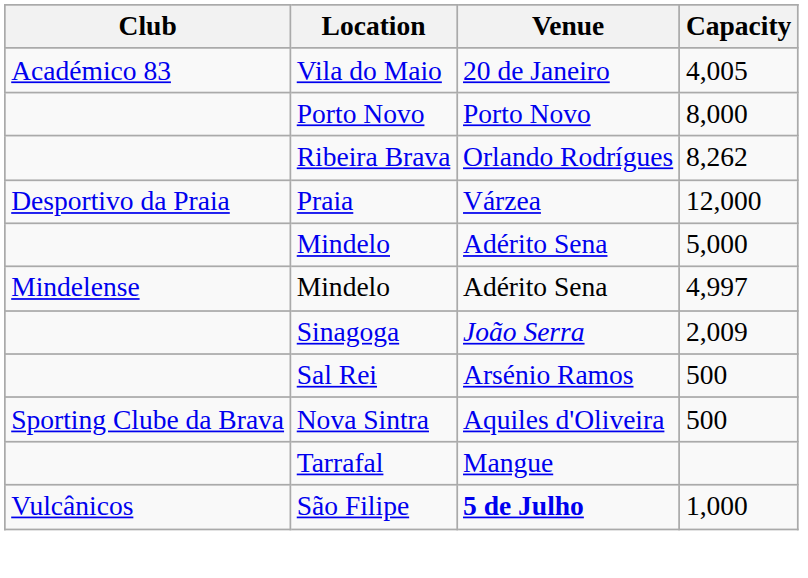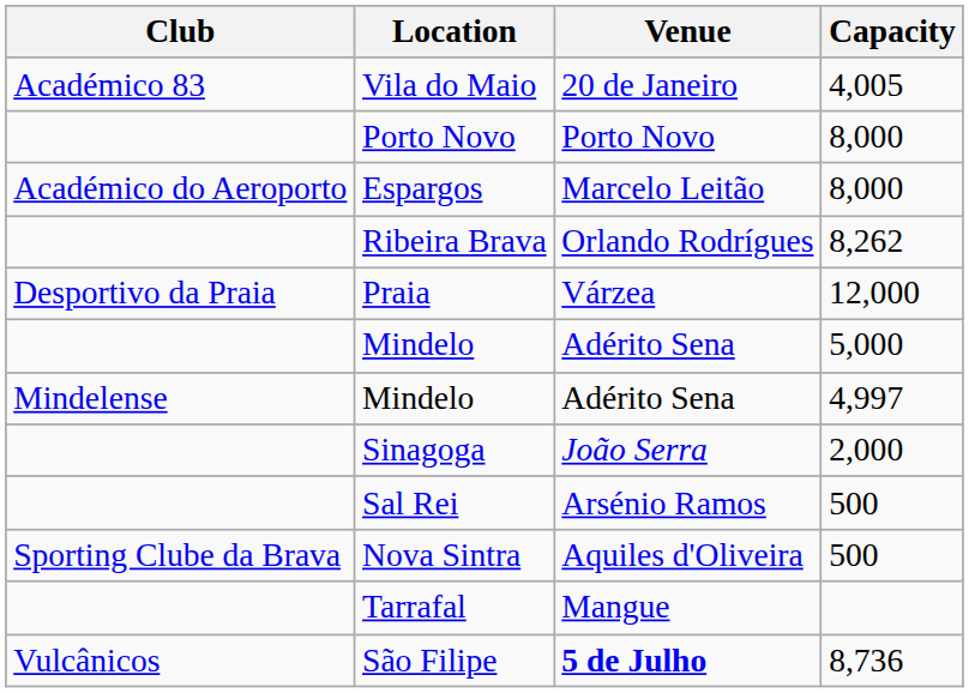 <table class="wikitable sortable">
 <tr>
 <th>Club</th>
 <th>Location</th>
 <th>Venue</th>
 <th>Capacity</th>
 </tr>
 <tr>
 <td><a href='#'>Académico 83</a></td>
 <td><a href='#'>Vila do Maio</a></td>
 <td><a href='#'>20 de Janeiro</a></td>
 <td>4,005</td>
 </tr>
 <tr>
 <td></td>
 <td><a href='#'>Porto Novo</a></td>
 <td><a href='#'>Porto Novo</a></td>
+<td>8,000</td>
+</tr>
+<tr>
+<td><a href='#'>Académico do Aeroporto</a></td>
+<td><a href='#'>Espargos</a></td>
+<td><a href='#'>Marcelo Leitão</a></td>
 <td>8,000</td>
 </tr>
 <tr>
 <td></td>
 <td><a href='#'>Ribeira Brava</a></td>
 <td><a href='#'>Orlando Rodrígues</a></td>
 <td>8,262</td>
 </tr>
 <tr>
 <td><a href='#'>Desportivo da Praia</a></td>
 <td><a href='#'>Praia</a></td>
 <td><a href='#'>Várzea</a></td>
 <td>12,000</td>
 </tr>
 <tr>
 <td></td>
 <td><a href='#'>Mindelo</a></td>
 <td><a href='#'>Adérito Sena</a></td>
 <td>5,000</td>
 </tr>
 <tr>
 <td><a href='#'>Mindelense</a></td>
 <td>Mindelo</td>
 <td>Adérito Sena</td>
 <td>4,997</td>
 </tr>
 <tr>
 <td></td>
 <td><a href='#'>Sinagoga</a></td>
 <td><em><a href='#'>João Serra</a></em></td>
-<td>2,009</td>
+<td>2,000</td>
 </tr>
 <tr>
 <td></td>
 <td><a href='#'>Sal Rei</a></td>
 <td><a href='#'>Arsénio Ramos</a></td>
 <td>500</td>
 </tr>
 <tr>
 <td><a href='#'>Sporting Clube da Brava</a></td>
 <td><a href='#'>Nova Sintra</a></td>
 <td><a href='#'>Aquiles d'Oliveira</a></td>
 <td>500</td>
 </tr>
 <tr>
 <td></td>
 <td><a href='#'>Tarrafal</a></td>
 <td><a href='#'>Mangue</a></td>
 <td></td>
 </tr>
 <tr>
 <td><a href='#'>Vulcânicos</a></td>
 <td><a href='#'>São Filipe</a></td>
 <td><strong><a href='#'>5 de Julho</a></strong></td>
-<td>1,000</td>
+<td>8,736</td>
 </tr>
 </table>
